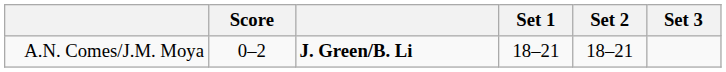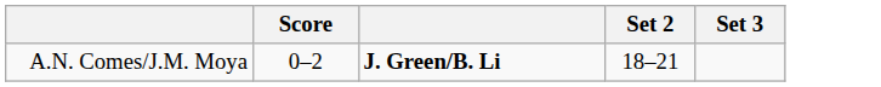 <table class="wikitable" style="text-align: center; font-size:90% ">
 <tr>
 <th align="right" width="150"></th>
 <th width="60">Score</th>
 <th align="left" width="150"></th>
-<th width="50">Set 1</th>
 <th width="50">Set 2</th>
 <th width="50">Set 3</th>
 </tr>
 <tr>
 <td align=right>A.N. Comes/J.M. Moya </td>
 <td align=center>0–2</td>
 <td align=left> <strong>J. Green/B. Li</strong></td>
 <td>18–21</td>
-<td>18–21</td>
 <td></td>
 </tr>
 </table>
